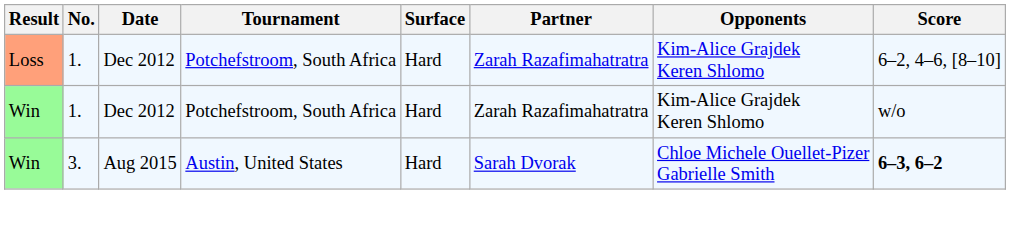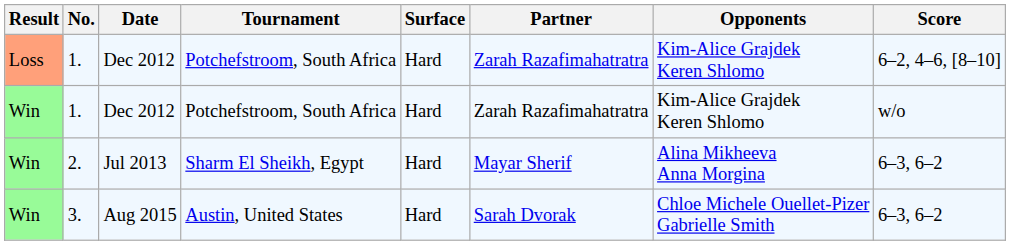 <table class="sortable wikitable" style=font-size:97%>
 <tr>
 <th>Result</th>
 <th>No.</th>
 <th>Date</th>
 <th>Tournament</th>
 <th>Surface</th>
 <th>Partner</th>
 <th>Opponents</th>
 <th class="unsortable">Score</th>
 </tr>
 <tr style="background:#f0f8ff;">
 <td bgcolor="FFA07A">Loss</td>
 <td>1.</td>
 <td>Dec 2012</td>
 <td><a href='#'>Potchefstroom</a>, South Africa</td>
 <td>Hard</td>
 <td> <a href='#'>Zarah Razafimahatratra</a></td>
 <td> <a href='#'>Kim-Alice Grajdek</a> <br>  <a href='#'>Keren Shlomo</a></td>
 <td>6–2, 4–6, [8–10]</td>
 </tr>
 <tr style="background:#f0f8ff;">
 <td bgcolor="98FB98">Win</td>
 <td>1.</td>
 <td>Dec 2012</td>
 <td>Potchefstroom, South Africa</td>
 <td>Hard</td>
 <td> Zarah Razafimahatratra</td>
 <td> Kim-Alice Grajdek <br>  Keren Shlomo</td>
 <td>w/o</td>
 </tr>
 <tr style="background:#f0f8ff;">
 <td bgcolor="98FB98">Win</td>
+<td>2.</td>
+<td>Jul 2013</td>
+<td><a href='#'>Sharm El Sheikh</a>, Egypt</td>
+<td>Hard</td>
+<td> <a href='#'>Mayar Sherif</a></td>
+<td> <a href='#'>Alina Mikheeva</a> <br>  <a href='#'>Anna Morgina</a></td>
+<td>6–3, 6–2</td>
+</tr>
+<tr style="background:#f0f8ff;">
+<td bgcolor="98FB98">Win</td>
 <td>3.</td>
 <td>Aug 2015</td>
 <td><a href='#'>Austin</a>, United States</td>
 <td>Hard</td>
 <td> <a href='#'>Sarah Dvorak</a></td>
 <td> <a href='#'>Chloe Michele Ouellet-Pizer</a> <br>  <a href='#'>Gabrielle Smith</a></td>
-<td><strong>6–3, 6–2</strong></td>
+<td>6–3, 6–2</td>
 </tr>
 </table>
